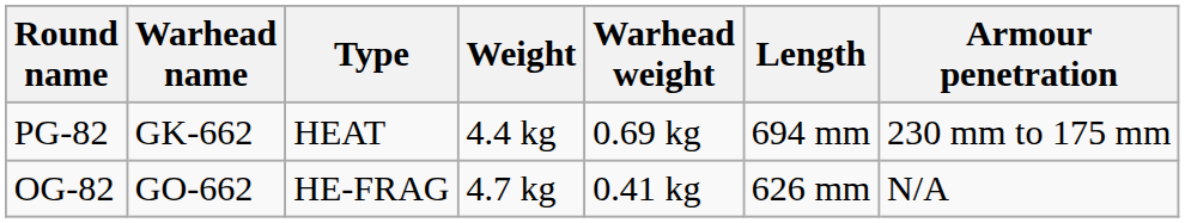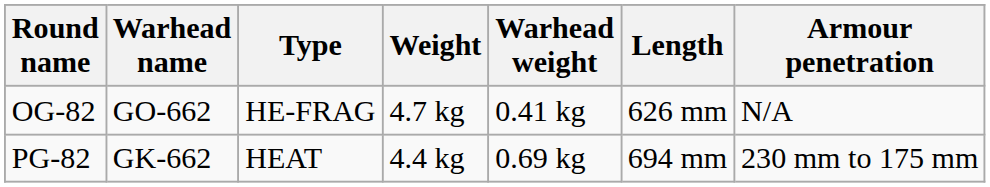 <table class=wikitable>
 <tr>
 <th>Round <br> name</th>
 <th>Warhead <br> name</th>
 <th>Type</th>
 <th>Weight</th>
 <th>Warhead <br> weight</th>
 <th>Length</th>
 <th>Armour <br> penetration</th>
 </tr>
 <tr>
+<td>OG-82</td>
+<td>GO-662</td>
+<td>HE-FRAG</td>
+<td>4.7 kg</td>
+<td>0.41 kg</td>
+<td>626 mm</td>
+<td>N/A </td>
+</tr>
+<tr>
 <td>PG-82</td>
 <td>GK-662</td>
 <td>HEAT</td>
 <td>4.4 kg</td>
 <td>0.69 kg</td>
 <td>694 mm</td>
 <td>230 mm to 175 mm </td>
 </tr>
-<tr>
-<td>OG-82</td>
-<td>GO-662</td>
-<td>HE-FRAG</td>
-<td>4.7 kg</td>
-<td>0.41 kg</td>
-<td>626 mm</td>
-<td>N/A </td>
-</tr>
 </table>
